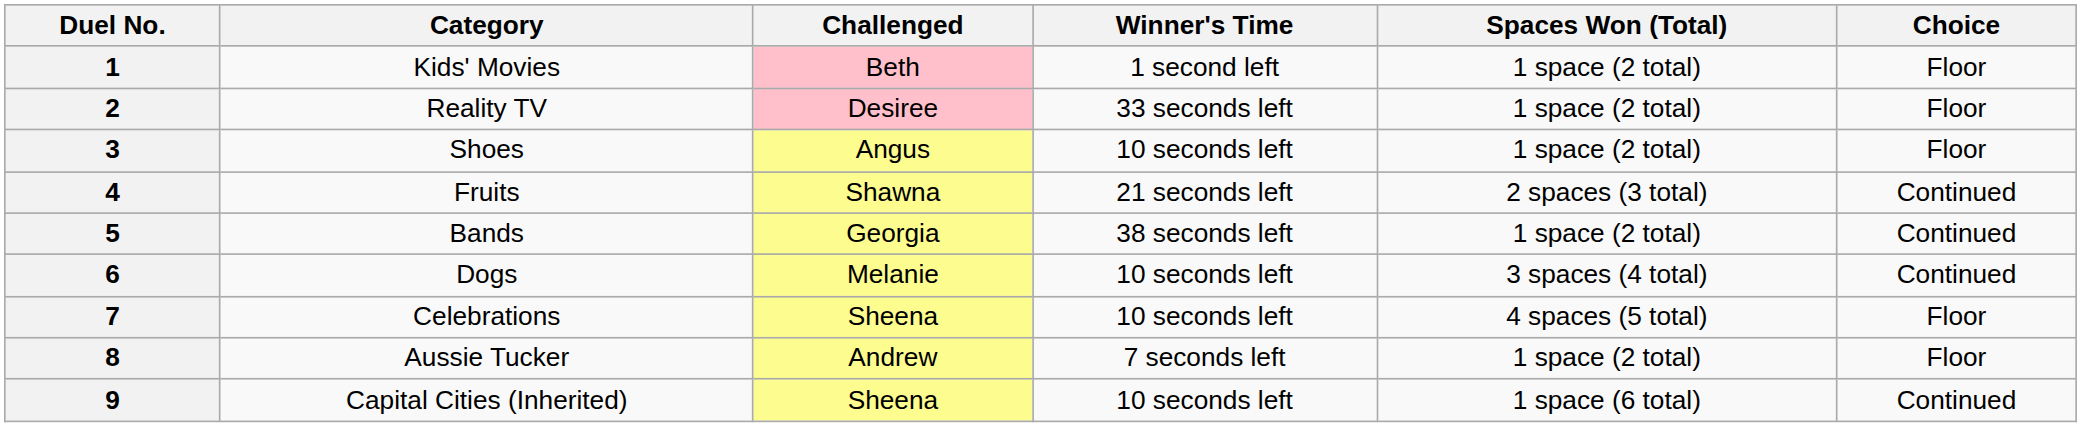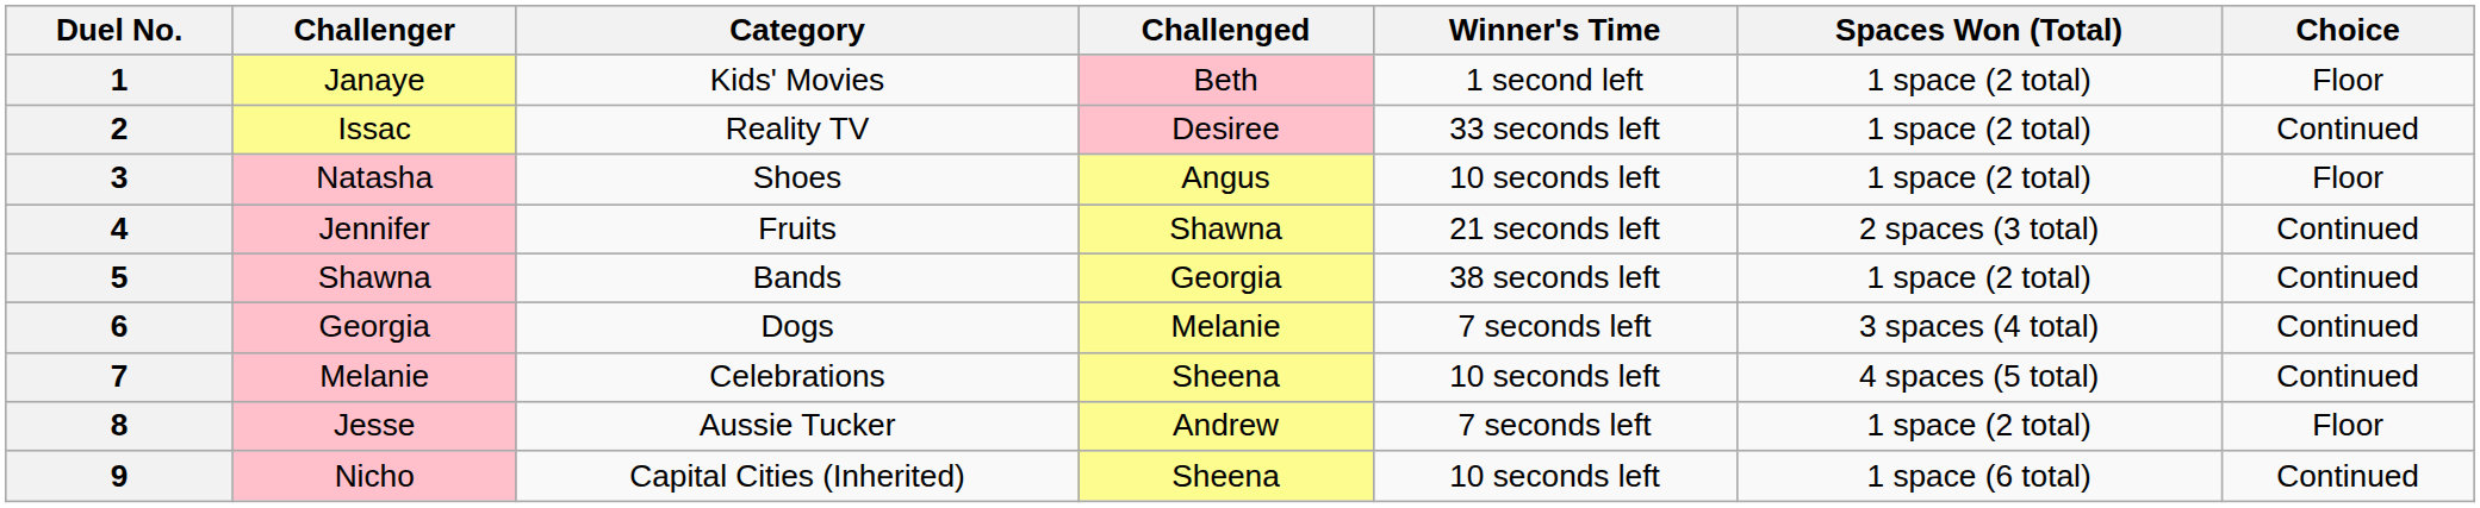 <table class="wikitable sortable mw-collapsible mw-collapsed" style="text-align:center; width:100%">
 <tr>
 <th scope="col">Duel No.</th>
+<th scope="col">Challenger</th>
 <th scope="col">Category</th>
 <th scope="col">Challenged</th>
 <th scope="col">Winner's Time</th>
 <th scope="col">Spaces Won (Total)</th>
 <th scope="col">Choice</th>
 </tr>
 <tr>
 <th>1</th>
+<td style="background:#fdfc8f;">Janaye</td>
 <td>Kids' Movies</td>
 <td style="background:pink;">Beth</td>
 <td>1 second left</td>
 <td>1 space (2 total)</td>
 <td>Floor</td>
 </tr>
 <tr>
 <th>2</th>
+<td style="background:#fdfc8f;">Issac</td>
 <td>Reality TV</td>
 <td style="background:pink;">Desiree</td>
 <td>33 seconds left</td>
 <td>1 space (2 total)</td>
-<td>Floor</td>
+<td>Continued</td>
 </tr>
 <tr>
 <th>3</th>
+<td style="background:pink;">Natasha</td>
 <td>Shoes</td>
 <td style="background:#fdfc8f;">Angus</td>
 <td>10 seconds left</td>
 <td>1 space (2 total)</td>
 <td>Floor</td>
 </tr>
 <tr>
 <th>4</th>
+<td style="background:pink;">Jennifer</td>
 <td>Fruits</td>
 <td style="background:#fdfc8f;">Shawna</td>
 <td>21 seconds left</td>
 <td>2 spaces (3 total)</td>
 <td>Continued</td>
 </tr>
 <tr>
 <th>5</th>
+<td style="background:pink;">Shawna</td>
 <td>Bands</td>
 <td style="background:#fdfc8f;">Georgia</td>
 <td>38 seconds left</td>
 <td>1 space (2 total)</td>
 <td>Continued</td>
 </tr>
 <tr>
 <th>6</th>
+<td style="background:pink;">Georgia</td>
 <td>Dogs</td>
 <td style="background:#fdfc8f;">Melanie</td>
-<td>10 seconds left</td>
+<td>7 seconds left</td>
 <td>3 spaces (4 total)</td>
 <td>Continued</td>
 </tr>
 <tr>
 <th>7</th>
+<td style="background:pink;">Melanie</td>
 <td>Celebrations</td>
 <td style="background:#fdfc8f;">Sheena</td>
 <td>10 seconds left</td>
 <td>4 spaces (5 total)</td>
-<td>Floor</td>
+<td>Continued</td>
 </tr>
 <tr>
 <th>8</th>
+<td style="background:pink;">Jesse</td>
 <td>Aussie Tucker</td>
 <td style="background:#fdfc8f;">Andrew</td>
 <td>7 seconds left</td>
 <td>1 space (2 total)</td>
 <td>Floor</td>
 </tr>
 <tr>
 <th>9</th>
+<td style="background:pink;">Nicho</td>
 <td>Capital Cities (Inherited)</td>
 <td style="background:#fdfc8f;">Sheena</td>
 <td>10 seconds left</td>
 <td>1 space (6 total)</td>
 <td>Continued</td>
 </tr>
 </table>
